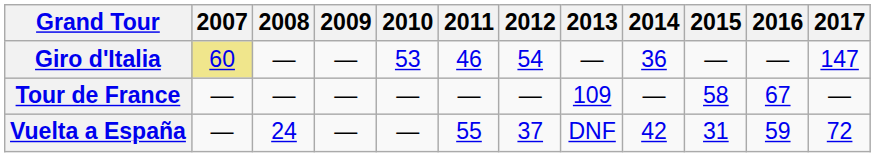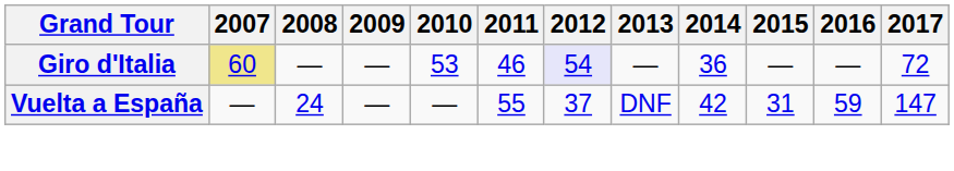 <table class="wikitable plainrowheaders">
 <tr>
 <th scope="col"><a href='#'>Grand Tour</a></th>
 <th scope="col">2007</th>
 <th scope="col">2008</th>
 <th scope="col">2009</th>
 <th scope="col">2010</th>
 <th scope="col">2011</th>
 <th scope="col">2012</th>
 <th scope="col">2013</th>
 <th scope="col">2014</th>
 <th scope="col">2015</th>
 <th scope="col">2016</th>
 <th scope="col">2017</th>
 </tr>
 <tr style="text-align:center;">
 <th scope="row"> <a href='#'>Giro d'Italia</a></th>
 <td style="background: khaki;"><a href='#'>60</a></td>
 <td>—</td>
 <td>—</td>
 <td><a href='#'>53</a></td>
 <td><a href='#'>46</a></td>
-<td><a href='#'>54</a></td>
+<td style="background: lavender;"><a href='#'>54</a></td>
 <td>—</td>
 <td><a href='#'>36</a></td>
 <td>—</td>
 <td>—</td>
-<td><a href='#'>147</a></td>
-</tr>
-<tr style="text-align:center;">
-<th scope="row"> <a href='#'>Tour de France</a></th>
-<td>—</td>
-<td>—</td>
-<td>—</td>
-<td>—</td>
-<td>—</td>
-<td>—</td>
-<td><a href='#'>109</a></td>
-<td>—</td>
-<td><a href='#'>58</a></td>
-<td><a href='#'>67</a></td>
-<td>—</td>
+<td><a href='#'>72</a></td>
 </tr>
 <tr style="text-align:center;">
 <th scope="row"> <a href='#'>Vuelta a España</a></th>
 <td>—</td>
 <td><a href='#'>24</a></td>
 <td>—</td>
 <td>—</td>
 <td><a href='#'>55</a></td>
 <td><a href='#'>37</a></td>
 <td><a href='#'>DNF</a></td>
 <td><a href='#'>42</a></td>
 <td><a href='#'>31</a></td>
 <td><a href='#'>59</a></td>
-<td><a href='#'>72</a></td>
+<td><a href='#'>147</a></td>
 </tr>
 </table>
